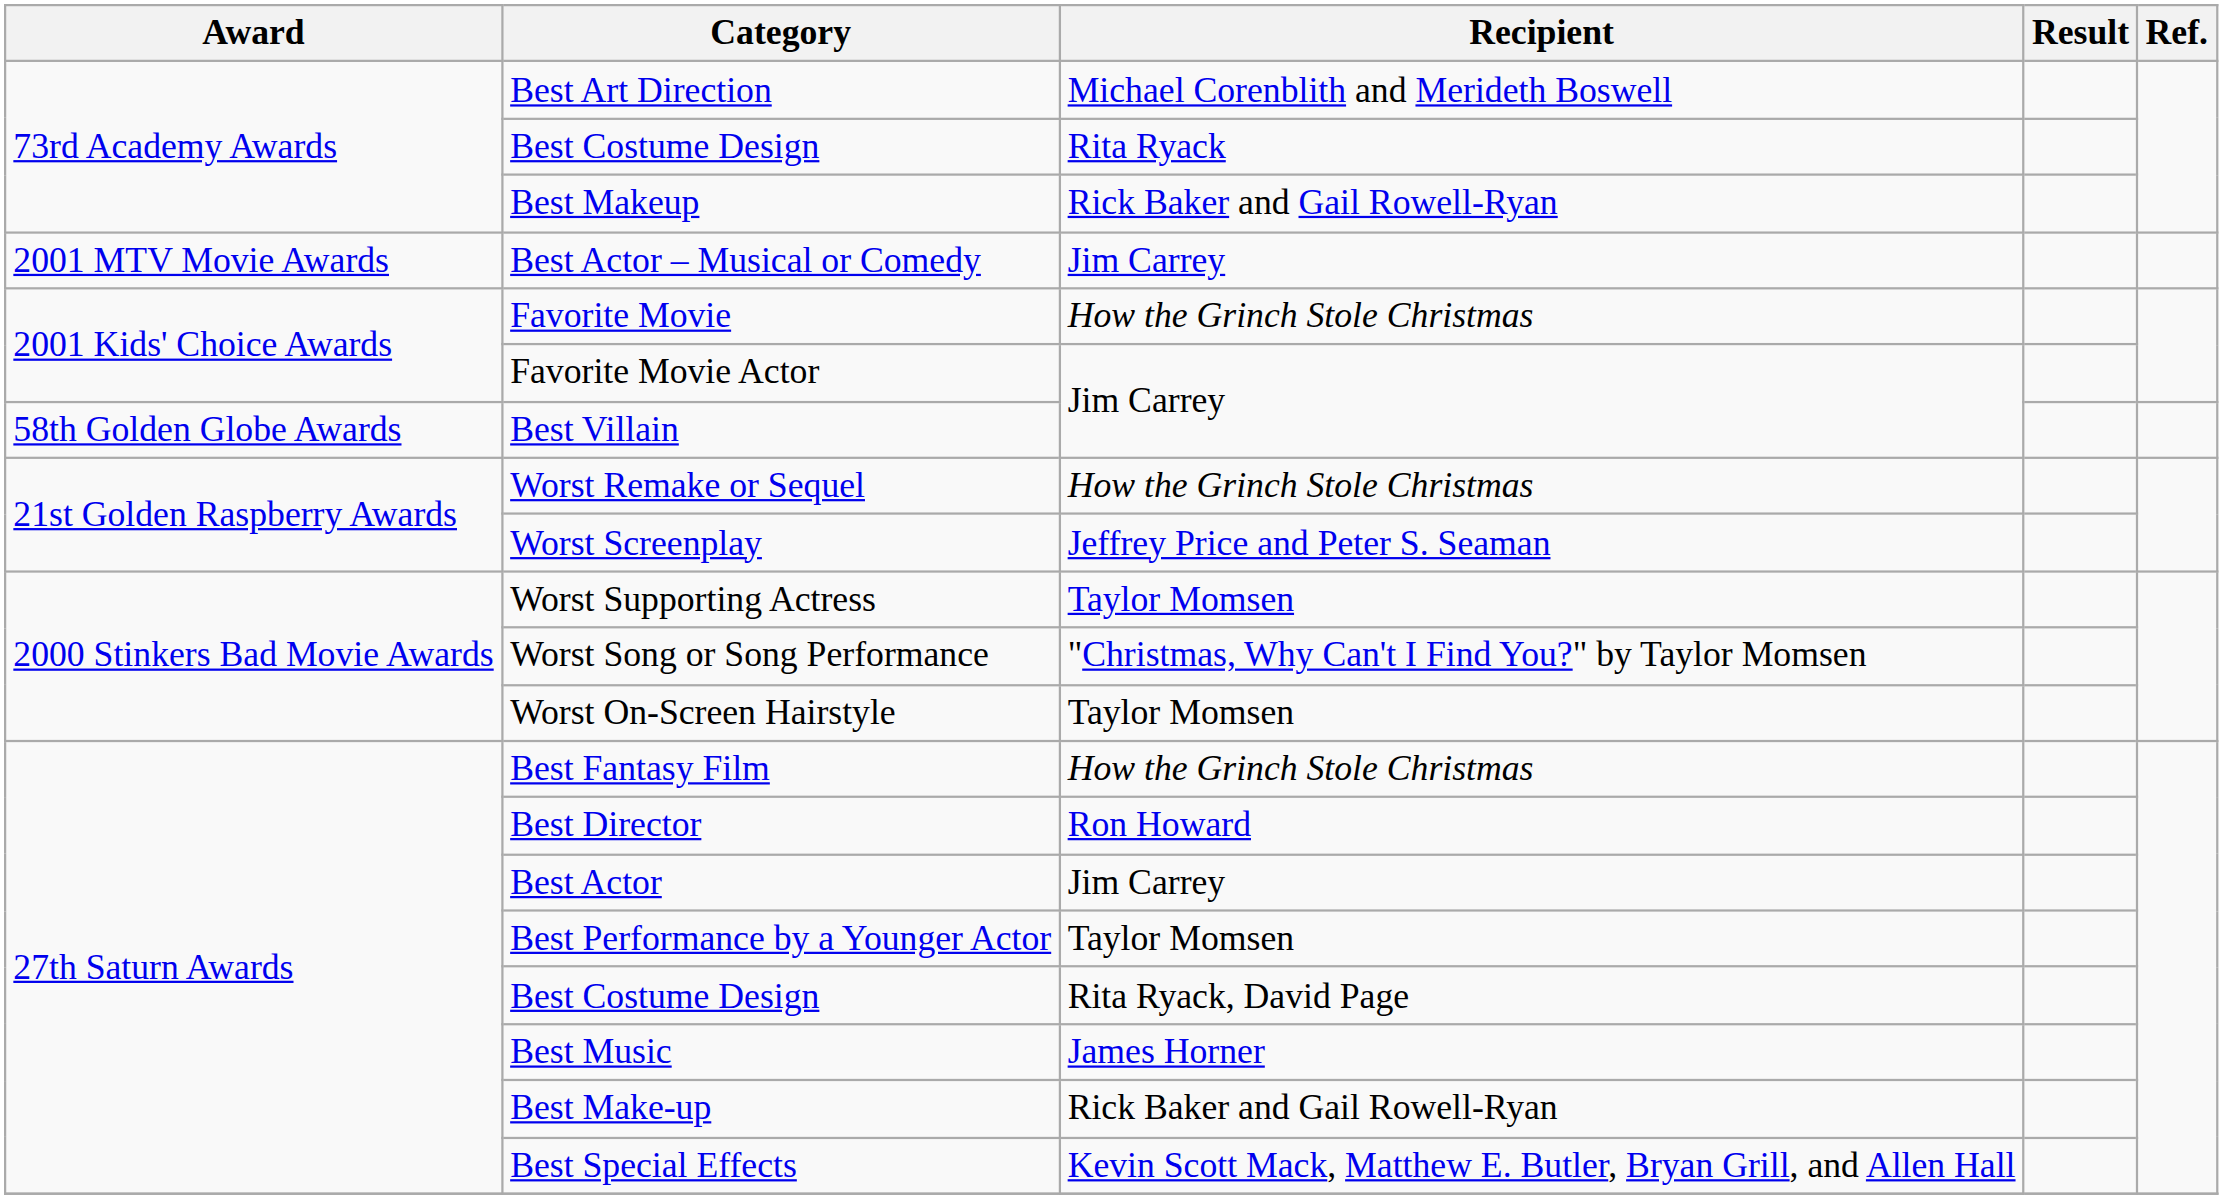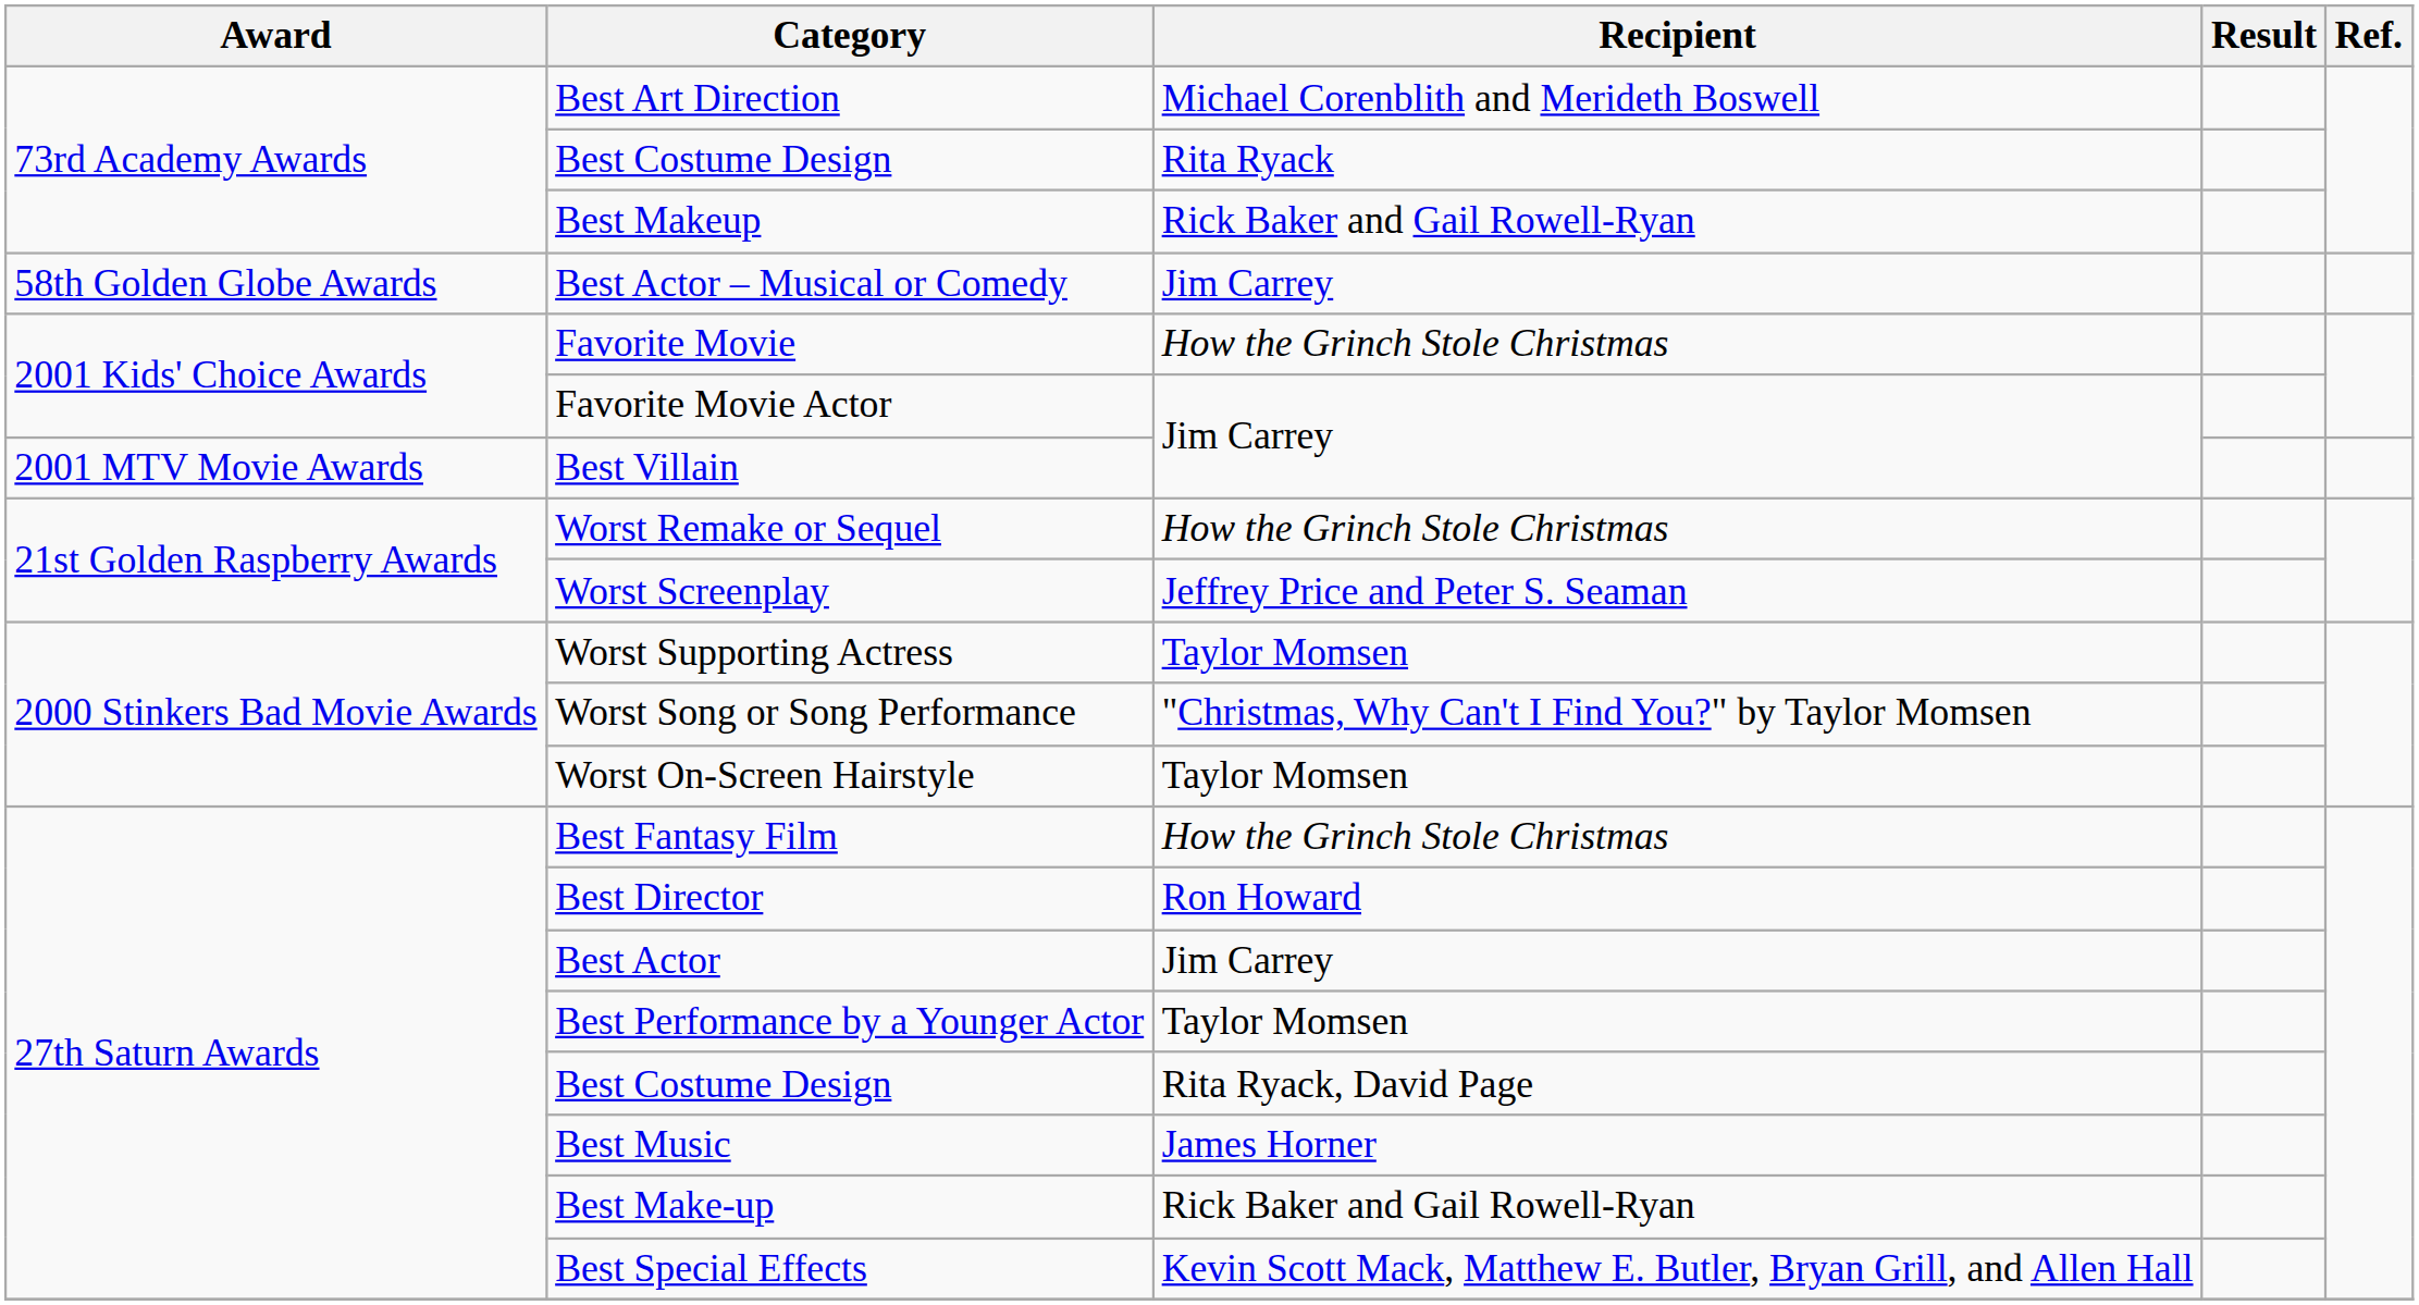 <table class="wikitable plainrowheaders sortable">
 <tr>
 <th scope="col">Award</th>
 <th scope="col">Category</th>
 <th scope="col">Recipient</th>
 <th scope="col">Result</th>
 <th>Ref.</th>
 </tr>
 <tr>
 <td rowspan="3"><a href='#'>73rd Academy Awards</a></td>
 <td><a href='#'>Best Art Direction</a></td>
 <td><a href='#'>Michael Corenblith</a> and <a href='#'>Merideth Boswell</a></td>
 <td></td>
 <td rowspan="3"></td>
 </tr>
 <tr>
 <td><a href='#'>Best Costume Design</a></td>
 <td><a href='#'>Rita Ryack</a></td>
 <td></td>
 </tr>
 <tr>
 <td><a href='#'>Best Makeup</a></td>
 <td><a href='#'>Rick Baker</a> and <a href='#'>Gail Rowell-Ryan</a></td>
 <td></td>
 </tr>
 <tr>
-<td><a href='#'>2001 MTV Movie Awards</a></td>
+<td><a href='#'>58th Golden Globe Awards</a></td>
 <td><a href='#'>Best Actor – Musical or Comedy</a></td>
 <td><a href='#'>Jim Carrey</a></td>
 <td></td>
 <td></td>
 </tr>
 <tr>
 <td rowspan=2><a href='#'>2001 Kids' Choice Awards</a></td>
 <td><a href='#'>Favorite Movie</a></td>
 <td><em>How the Grinch Stole Christmas</em></td>
 <td></td>
 <td rowspan="2"></td>
 </tr>
 <tr>
 <td>Favorite Movie Actor</td>
 <td rowspan="2">Jim Carrey</td>
 <td></td>
 </tr>
 <tr>
-<td><a href='#'>58th Golden Globe Awards</a></td>
+<td><a href='#'>2001 MTV Movie Awards</a></td>
 <td><a href='#'>Best Villain</a></td>
 <td></td>
 <td></td>
 </tr>
 <tr>
 <td rowspan=2><a href='#'>21st Golden Raspberry Awards</a></td>
 <td><a href='#'>Worst Remake or Sequel</a></td>
 <td><em>How the Grinch Stole Christmas</em></td>
 <td></td>
 <td rowspan="2"></td>
 </tr>
 <tr>
 <td><a href='#'>Worst Screenplay</a></td>
 <td><a href='#'>Jeffrey Price and Peter S. Seaman</a></td>
 <td></td>
 </tr>
 <tr>
 <td rowspan=3><a href='#'>2000 Stinkers Bad Movie Awards</a></td>
 <td>Worst Supporting Actress</td>
 <td><a href='#'>Taylor Momsen</a></td>
 <td></td>
 <td rowspan="3"></td>
 </tr>
 <tr>
 <td>Worst Song or Song Performance</td>
 <td>"<a href='#'>Christmas, Why Can't I Find You?</a>" by Taylor Momsen</td>
 <td></td>
 </tr>
 <tr>
 <td>Worst On-Screen Hairstyle</td>
 <td>Taylor Momsen</td>
 <td></td>
 </tr>
 <tr>
 <td rowspan="8"><a href='#'>27th Saturn Awards</a></td>
 <td><a href='#'>Best Fantasy Film</a></td>
 <td><em>How the Grinch Stole Christmas</em></td>
 <td></td>
 <td rowspan="8"></td>
 </tr>
 <tr>
 <td><a href='#'>Best Director</a></td>
 <td><a href='#'>Ron Howard</a></td>
 <td></td>
 </tr>
 <tr>
 <td><a href='#'>Best Actor</a></td>
 <td>Jim Carrey</td>
 <td></td>
 </tr>
 <tr>
 <td><a href='#'>Best Performance by a Younger Actor</a></td>
 <td>Taylor Momsen</td>
 <td></td>
 </tr>
 <tr>
 <td><a href='#'>Best Costume Design</a></td>
 <td>Rita Ryack, David Page</td>
 <td></td>
 </tr>
 <tr>
 <td><a href='#'>Best Music</a></td>
 <td><a href='#'>James Horner</a></td>
 <td></td>
 </tr>
 <tr>
 <td><a href='#'>Best Make-up</a></td>
 <td>Rick Baker and Gail Rowell-Ryan</td>
 <td></td>
 </tr>
 <tr>
 <td><a href='#'>Best Special Effects</a></td>
 <td><a href='#'>Kevin Scott Mack</a>, <a href='#'>Matthew E. Butler</a>, <a href='#'>Bryan Grill</a>, and <a href='#'>Allen Hall</a></td>
 <td></td>
 </tr>
 <tr>
 </tr>
 </table>
